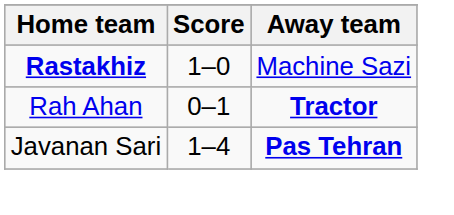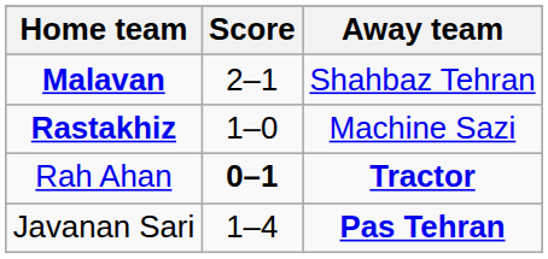 <table class="wikitable" style="text-align: center">
 <tr>
 </tr>
 <tr>
 <th>Home team</th>
 <th>Score</th>
 <th>Away team</th>
 </tr>
 <tr>
+<td><strong><a href='#'>Malavan</a></strong></td>
+<td>2–1</td>
+<td><a href='#'>Shahbaz Tehran</a></td>
+</tr>
+<tr>
 <td><strong><a href='#'>Rastakhiz</a></strong></td>
 <td>1–0</td>
 <td><a href='#'>Machine Sazi</a></td>
 </tr>
 <tr>
 <td><a href='#'>Rah Ahan</a></td>
-<td>0–1</td>
+<td><strong>0–1</strong></td>
 <td><strong><a href='#'>Tractor</a></strong></td>
 </tr>
 <tr>
 <td>Javanan Sari</td>
 <td>1–4</td>
 <td><strong><a href='#'>Pas Tehran</a></strong></td>
 </tr>
 </table>
